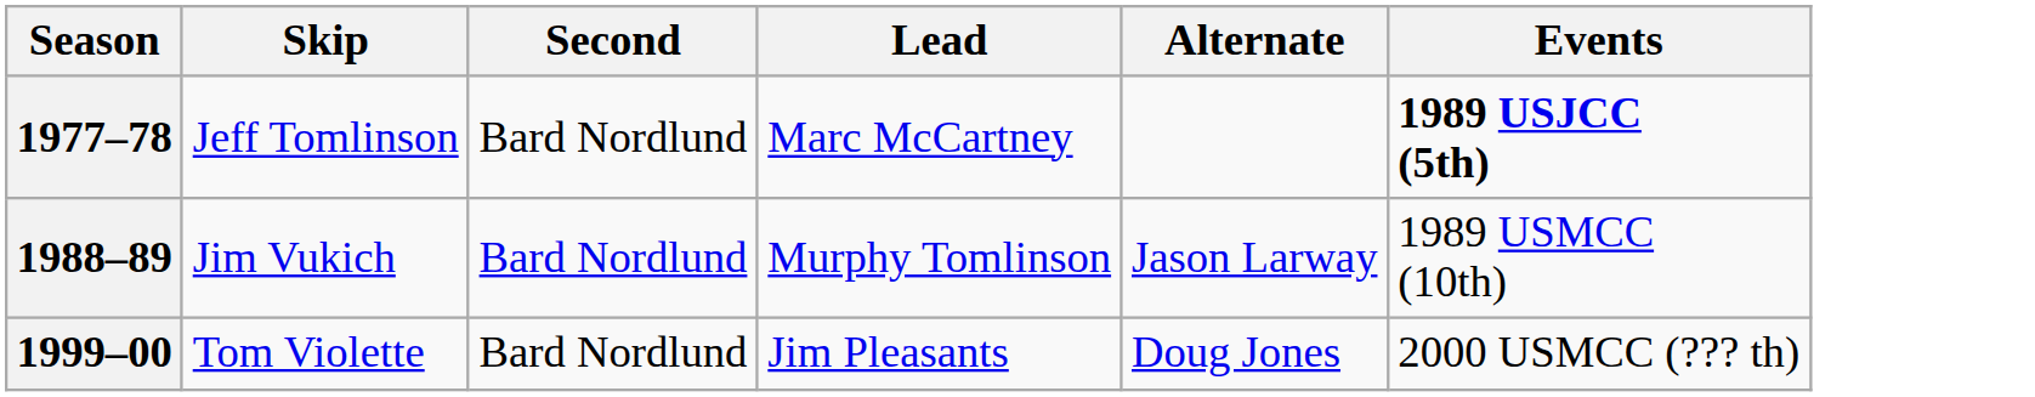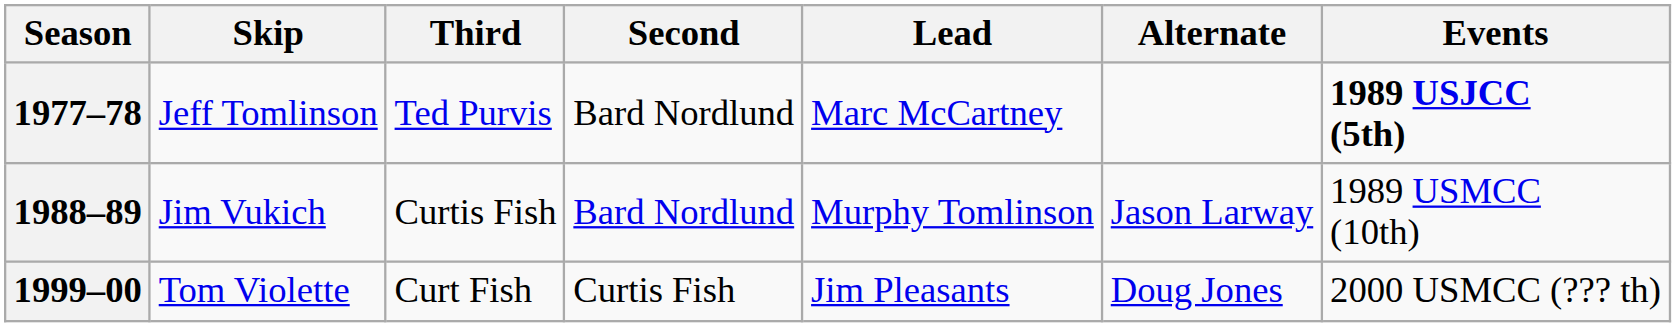 <table class="wikitable">
 <tr>
 <th scope="col">Season</th>
 <th scope="col">Skip</th>
+<th scope="col">Third</th>
 <th scope="col">Second</th>
 <th scope="col">Lead</th>
 <th scope="col">Alternate</th>
 <th scope="col">Events</th>
 </tr>
 <tr>
 <th scope="row">1977–78</th>
 <td><a href='#'>Jeff Tomlinson</a></td>
+<td><a href='#'>Ted Purvis</a></td>
 <td>Bard Nordlund</td>
 <td><a href='#'>Marc McCartney</a></td>
 <td></td>
 <td><strong>1989 <a href='#'>USJCC</a> <br> (5th)</strong></td>
 </tr>
 <tr>
 <th scope="row">1988–89</th>
 <td><a href='#'>Jim Vukich</a></td>
+<td>Curtis Fish</td>
 <td><a href='#'>Bard Nordlund</a></td>
 <td><a href='#'>Murphy Tomlinson</a></td>
 <td><a href='#'>Jason Larway</a></td>
 <td>1989 <a href='#'>USMCC</a> <br> (10th)</td>
 </tr>
 <tr>
 <th scope="row">1999–00</th>
 <td><a href='#'>Tom Violette</a></td>
-<td>Bard Nordlund</td>
+<td>Curt Fish</td>
+<td>Curtis Fish</td>
 <td><a href='#'>Jim Pleasants</a></td>
 <td><a href='#'>Doug Jones</a></td>
 <td>2000 USMCC (??? th)</td>
 </tr>
 </table>
